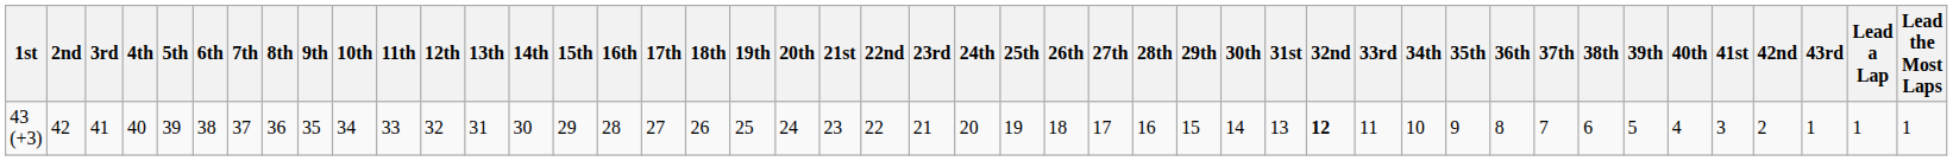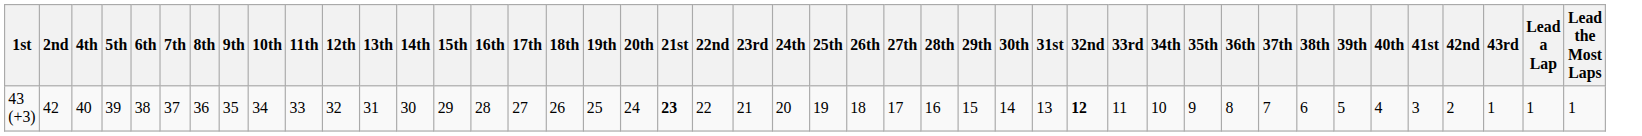 <table class="wikitable" style="background:#f9f9f9; font-size:85%">
 <tr>
 <th>1st</th>
 <th>2nd</th>
-<th>3rd</th>
 <th>4th</th>
 <th>5th</th>
 <th>6th</th>
 <th>7th</th>
 <th>8th</th>
 <th>9th</th>
 <th>10th</th>
 <th>11th</th>
 <th>12th</th>
 <th>13th</th>
 <th>14th</th>
 <th>15th</th>
 <th>16th</th>
 <th>17th</th>
 <th>18th</th>
 <th>19th</th>
 <th>20th</th>
 <th>21st</th>
 <th>22nd</th>
 <th>23rd</th>
 <th>24th</th>
 <th>25th</th>
 <th>26th</th>
 <th>27th</th>
 <th>28th</th>
 <th>29th</th>
 <th>30th</th>
 <th>31st</th>
 <th>32nd</th>
 <th>33rd</th>
 <th>34th</th>
 <th>35th</th>
 <th>36th</th>
 <th>37th</th>
 <th>38th</th>
 <th>39th</th>
 <th>40th</th>
 <th>41st</th>
 <th>42nd</th>
 <th>43rd</th>
 <th>Lead a Lap</th>
 <th>Lead the Most Laps</th>
 </tr>
 <tr>
 <td>43 (+3)</td>
 <td>42</td>
-<td>41</td>
 <td>40</td>
 <td>39</td>
 <td>38</td>
 <td>37</td>
 <td>36</td>
 <td>35</td>
 <td>34</td>
 <td>33</td>
 <td>32</td>
 <td>31</td>
 <td>30</td>
 <td>29</td>
 <td>28</td>
 <td>27</td>
 <td>26</td>
 <td>25</td>
 <td>24</td>
-<td>23</td>
+<td><strong>23</strong></td>
 <td>22</td>
 <td>21</td>
 <td>20</td>
 <td>19</td>
 <td>18</td>
 <td>17</td>
 <td>16</td>
 <td>15</td>
 <td>14</td>
 <td>13</td>
 <td><strong>12</strong></td>
 <td>11</td>
 <td>10</td>
 <td>9</td>
 <td>8</td>
 <td>7</td>
 <td>6</td>
 <td>5</td>
 <td>4</td>
 <td>3</td>
 <td>2</td>
 <td>1</td>
 <td>1</td>
 <td>1</td>
 </tr>
 </table>
